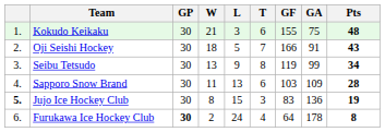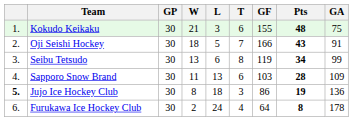 <table class="wikitable">
 <tr>
 <th width="30"></th>
 <th width="200">Team</th>
 <th width="30">GP</th>
 <th width="30">W</th>
 <th width="30">L</th>
 <th width="30">T</th>
 <th width="30">GF</th>
+<th width="70">Pts</th>
 <th width="30">GA</th>
-<th width="70">Pts</th>
 </tr>
 <tr bgcolor="#e6fae6" align="center">
 <td>1.</td>
 <td align="left"><a href='#'>Kokudo Keikaku</a></td>
 <td>30</td>
 <td>21</td>
 <td>3</td>
 <td>6</td>
 <td>155</td>
+<td><strong>48</strong></td>
 <td>75</td>
-<td><strong>48</strong></td>
 </tr>
 <tr bgcolor="#FFFFFF" align="center">
 <td>2.</td>
 <td align="left"><a href='#'>Oji Seishi Hockey</a></td>
 <td>30</td>
 <td>18</td>
 <td>5</td>
 <td>7</td>
 <td>166</td>
+<td><strong>43</strong></td>
 <td>91</td>
-<td><strong>43</strong></td>
 </tr>
 <tr bgcolor="#FFFFFF" align="center">
 <td>3.</td>
 <td align="left"><a href='#'>Seibu Tetsudo</a></td>
 <td>30</td>
 <td>13</td>
-<td>9</td>
+<td>6</td>
 <td>8</td>
 <td>119</td>
+<td><strong>34</strong></td>
 <td>99</td>
-<td><strong>34</strong></td>
 </tr>
 <tr bgcolor="#FFFFFF" align="center">
 <td>4.</td>
 <td align="left"><a href='#'>Sapporo Snow Brand</a></td>
 <td>30</td>
 <td>11</td>
 <td>13</td>
 <td>6</td>
 <td>103</td>
+<td><strong>28</strong></td>
 <td>109</td>
-<td><strong>28</strong></td>
 </tr>
 <tr bgcolor="#FFFFFF" align="center">
 <td><strong>5.</strong></td>
 <td align="left"><a href='#'>Jujo Ice Hockey Club</a></td>
 <td>30</td>
 <td>8</td>
-<td>15</td>
+<td>18</td>
 <td>3</td>
-<td>83</td>
+<td>86</td>
+<td><strong>19</strong></td>
 <td>136</td>
-<td><strong>19</strong></td>
 </tr>
 <tr bgcolor="#FFFFFF" align="center">
 <td>6.</td>
 <td align="left"><a href='#'>Furukawa Ice Hockey Club</a></td>
-<td><strong>30</strong></td>
+<td>30</td>
 <td>2</td>
 <td>24</td>
 <td>4</td>
 <td>64</td>
+<td><strong>8</strong></td>
 <td>178</td>
-<td><strong>8</strong></td>
 </tr>
 </table>
